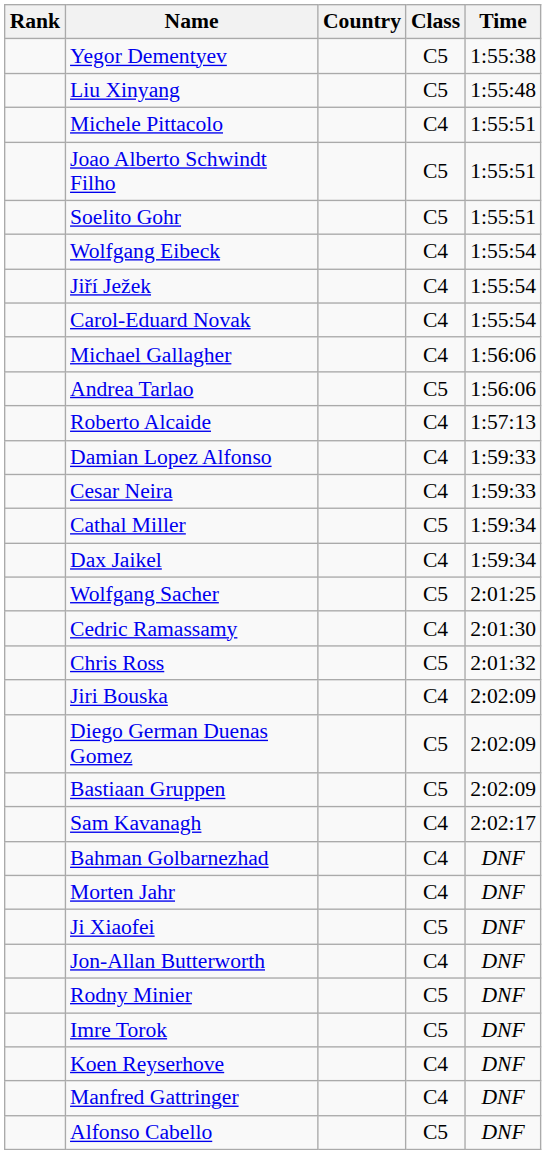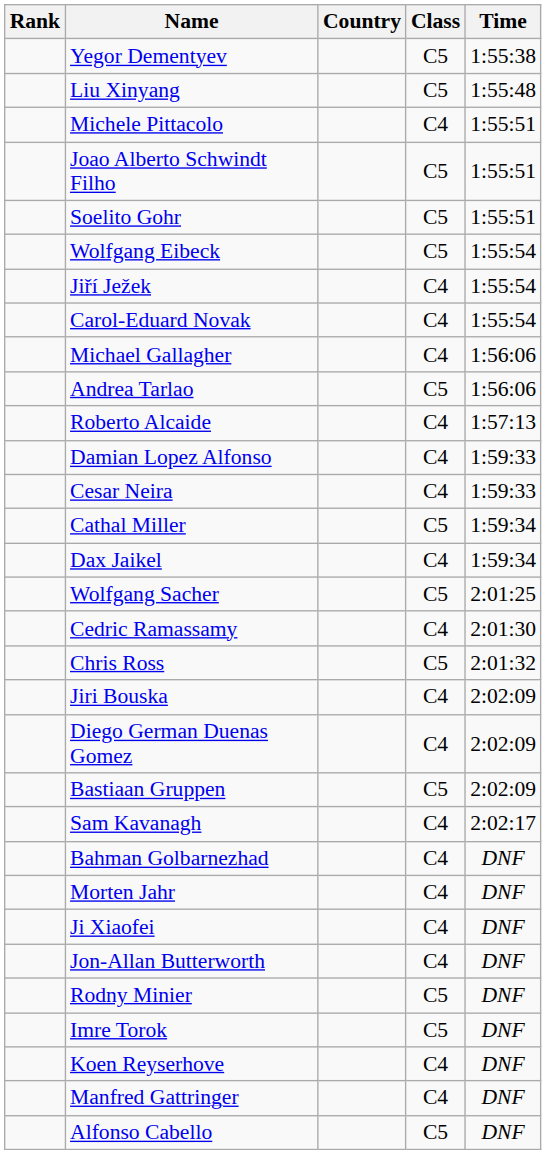 <table class="wikitable sortable">
 <tr>
 <th width=20>Rank</th>
 <th width=180>Name</th>
 <th>Country</th>
 <th>Class</th>
 <th>Time</th>
 </tr>
 <tr>
 <td align="center"></td>
 <td><a href='#'>Yegor Dementyev</a></td>
 <td></td>
 <td align="center">C5</td>
 <td align="center">1:55:38</td>
 </tr>
 <tr>
 <td align="center"></td>
 <td><a href='#'>Liu Xinyang</a></td>
 <td></td>
 <td align="center">C5</td>
 <td align="center">1:55:48</td>
 </tr>
 <tr>
 <td align="center"></td>
 <td><a href='#'>Michele Pittacolo</a></td>
 <td></td>
 <td align="center">C4</td>
 <td align="center">1:55:51</td>
 </tr>
 <tr>
 <td align="center"></td>
 <td><a href='#'>Joao Alberto Schwindt Filho</a></td>
 <td></td>
 <td align="center">C5</td>
 <td align="center">1:55:51</td>
 </tr>
 <tr>
 <td align="center"></td>
 <td><a href='#'>Soelito Gohr</a></td>
 <td></td>
 <td align="center">C5</td>
 <td align="center">1:55:51</td>
 </tr>
 <tr>
 <td align="center"></td>
 <td><a href='#'>Wolfgang Eibeck</a></td>
 <td></td>
-<td align="center">C4</td>
+<td align="center">C5</td>
 <td align="center">1:55:54</td>
 </tr>
 <tr>
 <td align="center"></td>
 <td><a href='#'>Jiří Ježek</a></td>
 <td></td>
 <td align="center">C4</td>
 <td align="center">1:55:54</td>
 </tr>
 <tr>
 <td align="center"></td>
 <td><a href='#'>Carol-Eduard Novak</a></td>
 <td></td>
 <td align="center">C4</td>
 <td align="center">1:55:54</td>
 </tr>
 <tr>
 <td align="center"></td>
 <td><a href='#'>Michael Gallagher</a></td>
 <td></td>
 <td align="center">C4</td>
 <td align="center">1:56:06</td>
 </tr>
 <tr>
 <td align="center"></td>
 <td><a href='#'>Andrea Tarlao</a></td>
 <td></td>
 <td align="center">C5</td>
 <td align="center">1:56:06</td>
 </tr>
 <tr>
 <td align="center"></td>
 <td><a href='#'>Roberto Alcaide</a></td>
 <td></td>
 <td align="center">C4</td>
 <td align="center">1:57:13</td>
 </tr>
 <tr>
 <td align="center"></td>
 <td><a href='#'>Damian Lopez Alfonso</a></td>
 <td></td>
 <td align="center">C4</td>
 <td align="center">1:59:33</td>
 </tr>
 <tr>
 <td align="center"></td>
 <td><a href='#'>Cesar Neira</a></td>
 <td></td>
 <td align="center">C4</td>
 <td align="center">1:59:33</td>
 </tr>
 <tr>
 <td align="center"></td>
 <td><a href='#'>Cathal Miller</a></td>
 <td></td>
 <td align="center">C5</td>
 <td align="center">1:59:34</td>
 </tr>
 <tr>
 <td align="center"></td>
 <td><a href='#'>Dax Jaikel</a></td>
 <td></td>
 <td align="center">C4</td>
 <td align="center">1:59:34</td>
 </tr>
 <tr>
 <td align="center"></td>
 <td><a href='#'>Wolfgang Sacher</a></td>
 <td></td>
 <td align="center">C5</td>
 <td align="center">2:01:25</td>
 </tr>
 <tr>
 <td align="center"></td>
 <td><a href='#'>Cedric Ramassamy</a></td>
 <td></td>
 <td align="center">C4</td>
 <td align="center">2:01:30</td>
 </tr>
 <tr>
 <td align="center"></td>
 <td><a href='#'>Chris Ross</a></td>
 <td></td>
 <td align="center">C5</td>
 <td align="center">2:01:32</td>
 </tr>
 <tr>
 <td align="center"></td>
 <td><a href='#'>Jiri Bouska</a></td>
 <td></td>
 <td align="center">C4</td>
 <td align="center">2:02:09</td>
 </tr>
 <tr>
 <td align="center"></td>
 <td><a href='#'>Diego German Duenas Gomez</a></td>
 <td></td>
-<td align="center">C5</td>
+<td align="center">C4</td>
 <td align="center">2:02:09</td>
 </tr>
 <tr>
 <td align="center"></td>
 <td><a href='#'>Bastiaan Gruppen</a></td>
 <td></td>
 <td align="center">C5</td>
 <td align="center">2:02:09</td>
 </tr>
 <tr>
 <td align="center"></td>
 <td><a href='#'>Sam Kavanagh</a></td>
 <td></td>
 <td align="center">C4</td>
 <td align="center">2:02:17</td>
 </tr>
 <tr>
 <td align="center"></td>
 <td><a href='#'>Bahman Golbarnezhad</a></td>
 <td></td>
 <td align="center">C4</td>
 <td align="center"><em>DNF </em></td>
 </tr>
 <tr>
 <td align="center"></td>
 <td><a href='#'>Morten Jahr</a></td>
 <td></td>
 <td align="center">C4</td>
 <td align="center"><em>DNF </em></td>
 </tr>
 <tr>
 <td align="center"></td>
 <td><a href='#'>Ji Xiaofei</a></td>
 <td></td>
-<td align="center">C5</td>
+<td align="center">C4</td>
 <td align="center"><em>DNF </em></td>
 </tr>
 <tr>
 <td align="center"></td>
 <td><a href='#'>Jon-Allan Butterworth</a></td>
 <td></td>
 <td align="center">C4</td>
 <td align="center"><em>DNF </em></td>
 </tr>
 <tr>
 <td align="center"></td>
 <td><a href='#'>Rodny Minier</a></td>
 <td></td>
 <td align="center">C5</td>
 <td align="center"><em>DNF </em></td>
 </tr>
 <tr>
 <td align="center"></td>
 <td><a href='#'>Imre Torok</a></td>
 <td></td>
 <td align="center">C5</td>
 <td align="center"><em>DNF </em></td>
 </tr>
 <tr>
 <td align="center"></td>
 <td><a href='#'>Koen Reyserhove</a></td>
 <td></td>
 <td align="center">C4</td>
 <td align="center"><em>DNF </em></td>
 </tr>
 <tr>
 <td align="center"></td>
 <td><a href='#'>Manfred Gattringer</a></td>
 <td></td>
 <td align="center">C4</td>
 <td align="center"><em>DNF </em></td>
 </tr>
 <tr>
 <td align="center"></td>
 <td><a href='#'>Alfonso Cabello</a></td>
 <td></td>
 <td align="center">C5</td>
 <td align="center"><em>DNF </em></td>
 </tr>
 </table>
